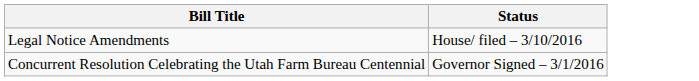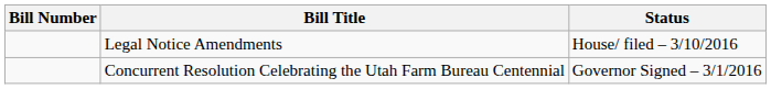 <table class="wikitable">
 <tr>
+<th>Bill Number</th>
 <th>Bill Title</th>
 <th>Status</th>
 </tr>
 <tr>
+<td></td>
 <td>Legal Notice Amendments</td>
 <td>House/ filed – 3/10/2016</td>
 </tr>
 <tr>
+<td></td>
 <td>Concurrent Resolution Celebrating the Utah Farm Bureau Centennial</td>
 <td>Governor Signed – 3/1/2016</td>
 </tr>
 </table>
